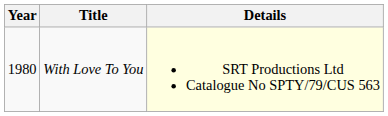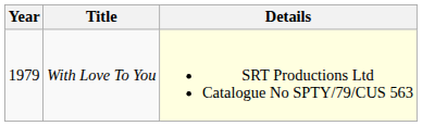 <table class="wikitable plainrowheaders" style="text-align:center;" border="1">
 <tr>
 <th>Year</th>
 <th>Title</th>
 <th>Details</th>
 </tr>
 <tr>
-<td>1980</td>
+<td>1979</td>
 <td><em>With Love To You</em></td>
 <td style="background: lightyellow;"><br><ul><li>SRT Productions Ltd</li><li>Catalogue No SPTY/79/CUS 563</li></ul></td>
 </tr>
 </table>
